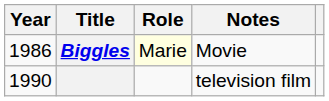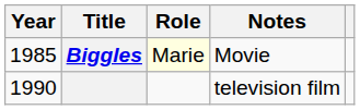 <table class="wikitable sortable">
 <tr>
 <th scope="col">Year</th>
 <th scope="col">Title</th>
 <th scope="col">Role</th>
 <th scope="col" class="unsortable">Notes</th>
 <th scope="col" class="unsortable"></th>
 </tr>
 <tr>
-<td>1986</td>
+<td>1985</td>
 <th scope=row><em><a href='#'>Biggles</a></em></th>
 <td style="background: lightyellow;">Marie</td>
 <td>Movie</td>
 <td align="center"></td>
 </tr>
 <tr>
 <td>1990</td>
 <th scope=row></th>
 <td></td>
 <td>television film</td>
 <td align="center"></td>
 </tr>
 </table>
